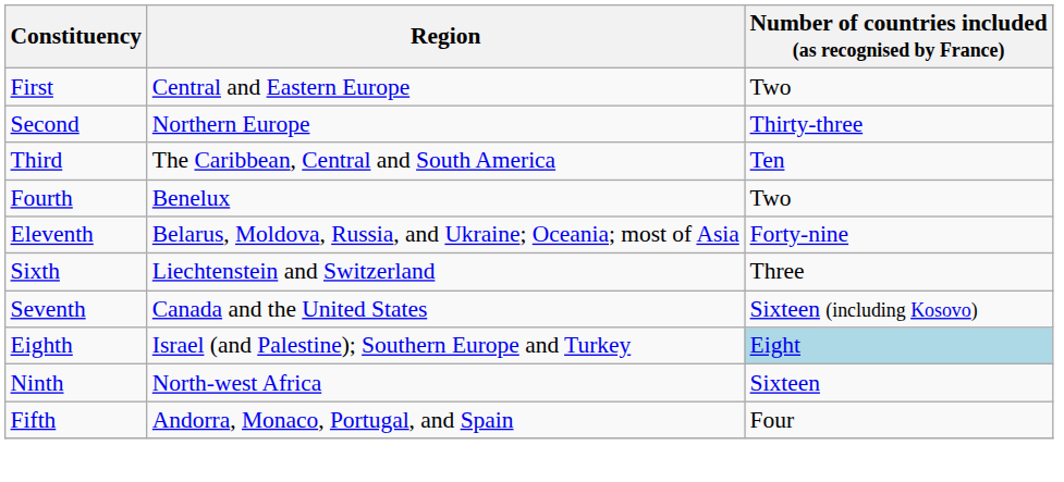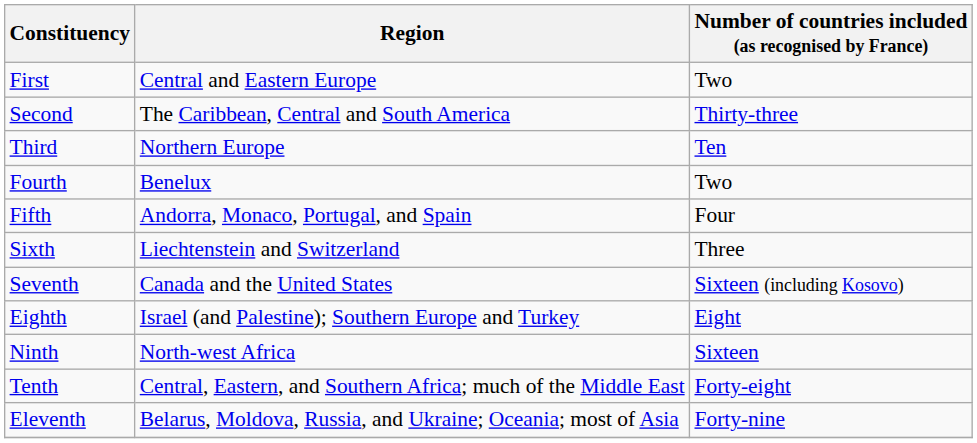 <table class="wikitable sortable">
 <tr>
 <th>Constituency</th>
 <th>Region</th>
 <th>Number of countries included<br><small>(as recognised by France)</small></th>
 </tr>
 <tr>
 <td><a href='#'>First</a></td>
 <td><a href='#'>Central</a> and <a href='#'>Eastern Europe</a></td>
 <td>Two</td>
 </tr>
 <tr>
 <td><a href='#'>Second</a></td>
-<td><a href='#'>Northern Europe</a></td>
+<td>The <a href='#'>Caribbean</a>, <a href='#'>Central</a> and <a href='#'>South America</a></td>
 <td><a href='#'>Thirty-three</a></td>
 </tr>
 <tr>
 <td><a href='#'>Third</a></td>
-<td>The <a href='#'>Caribbean</a>, <a href='#'>Central</a> and <a href='#'>South America</a></td>
+<td><a href='#'>Northern Europe</a></td>
 <td><a href='#'>Ten</a></td>
 </tr>
 <tr>
 <td><a href='#'>Fourth</a></td>
 <td><a href='#'>Benelux</a></td>
 <td>Two</td>
 </tr>
 <tr>
-<td><a href='#'>Eleventh</a></td>
-<td><a href='#'>Belarus</a>, <a href='#'>Moldova</a>, <a href='#'>Russia</a>, and <a href='#'>Ukraine</a>; <a href='#'>Oceania</a>; most of <a href='#'>Asia</a></td>
-<td><a href='#'>Forty-nine</a></td>
+<td><a href='#'>Fifth</a></td>
+<td><a href='#'>Andorra</a>, <a href='#'>Monaco</a>, <a href='#'>Portugal</a>, and <a href='#'>Spain</a></td>
+<td>Four</td>
 </tr>
 <tr>
 <td><a href='#'>Sixth</a></td>
 <td><a href='#'>Liechtenstein</a> and <a href='#'>Switzerland</a></td>
 <td>Three</td>
 </tr>
 <tr>
 <td><a href='#'>Seventh</a></td>
 <td><a href='#'>Canada</a> and the <a href='#'>United States</a></td>
 <td><a href='#'>Sixteen</a> <small>(including <a href='#'>Kosovo</a>)</small></td>
 </tr>
 <tr>
 <td><a href='#'>Eighth</a></td>
 <td><a href='#'>Israel</a> (and <a href='#'>Palestine</a>); <a href='#'>Southern Europe</a> and <a href='#'>Turkey</a></td>
-<td style="background: lightblue;"><a href='#'>Eight</a></td>
+<td><a href='#'>Eight</a></td>
 </tr>
 <tr>
 <td><a href='#'>Ninth</a></td>
 <td><a href='#'>North-west Africa</a></td>
 <td><a href='#'>Sixteen</a></td>
 </tr>
 <tr>
-<td><a href='#'>Fifth</a></td>
-<td><a href='#'>Andorra</a>, <a href='#'>Monaco</a>, <a href='#'>Portugal</a>, and <a href='#'>Spain</a></td>
-<td>Four</td>
+<td><a href='#'>Tenth</a></td>
+<td><a href='#'>Central</a>, <a href='#'>Eastern</a>, and <a href='#'>Southern Africa</a>; much of the <a href='#'>Middle East</a></td>
+<td><a href='#'>Forty-eight</a></td>
+</tr>
+<tr>
+<td><a href='#'>Eleventh</a></td>
+<td><a href='#'>Belarus</a>, <a href='#'>Moldova</a>, <a href='#'>Russia</a>, and <a href='#'>Ukraine</a>; <a href='#'>Oceania</a>; most of <a href='#'>Asia</a></td>
+<td><a href='#'>Forty-nine</a></td>
 </tr>
 <tr>
 </tr>
 </table>
